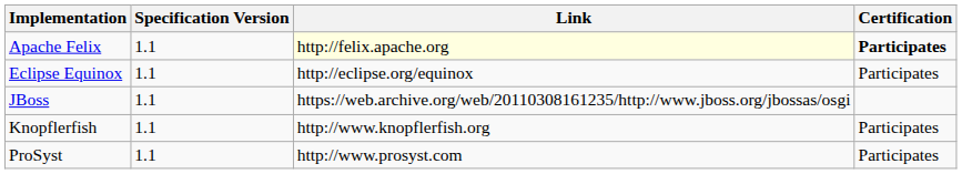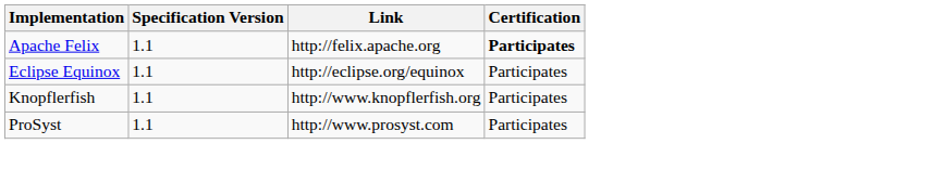 <table class="wikitable sortable">
 <tr>
 <th>Implementation</th>
 <th>Specification Version</th>
 <th>Link</th>
 <th>Certification</th>
 </tr>
 <tr>
 <td><a href='#'>Apache Felix</a></td>
 <td>1.1</td>
-<td style="background: lightyellow;">http://felix.apache.org</td>
+<td>http://felix.apache.org</td>
 <td><strong>Participates</strong></td>
 </tr>
 <tr>
 <td><a href='#'>Eclipse Equinox</a></td>
 <td>1.1</td>
 <td>http://eclipse.org/equinox</td>
 <td>Participates</td>
-</tr>
-<tr>
-<td><a href='#'>JBoss</a></td>
-<td>1.1</td>
-<td>https://web.archive.org/web/20110308161235/http://www.jboss.org/jbossas/osgi</td>
-<td></td>
 </tr>
 <tr>
 <td>Knopflerfish</td>
 <td>1.1</td>
 <td>http://www.knopflerfish.org</td>
 <td>Participates</td>
 </tr>
 <tr>
 <td>ProSyst</td>
 <td>1.1</td>
 <td>http://www.prosyst.com</td>
 <td>Participates</td>
 </tr>
 </table>
